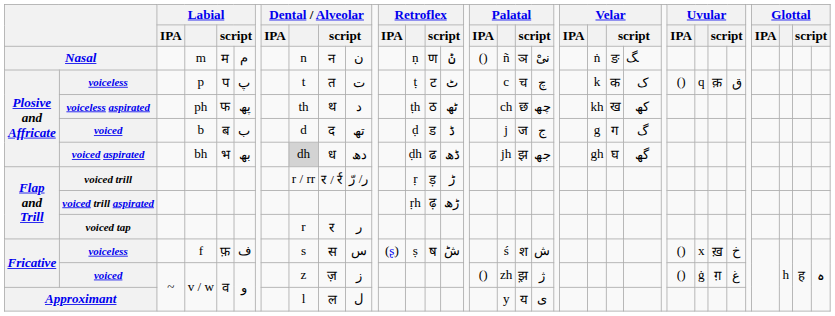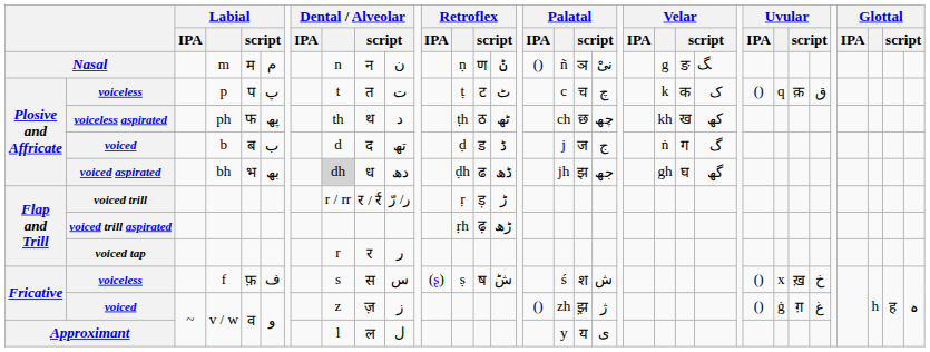 <table class="wikitable" style="text-align: center;">
 <tr>
 <th colspan="2" rowspan="2"></th>
 <th colspan="4"><a href='#'>Labial</a></th>
 <td rowspan="13"></td>
 <th colspan="4"><a href='#'>Dental</a> / <a href='#'>Alveolar</a></th>
 <td rowspan="13"></td>
 <th colspan="4"><a href='#'>Retroflex</a></th>
 <td rowspan="13"></td>
 <th colspan="4"><a href='#'>Palatal</a></th>
 <td rowspan="13"></td>
 <th colspan="4"><a href='#'>Velar</a></th>
 <td rowspan="13"></td>
 <th colspan="4"><a href='#'>Uvular</a></th>
 <td rowspan="13"></td>
 <th colspan="4"><a href='#'>Glottal</a></th>
 </tr>
 <tr>
 <th>IPA</th>
 <th></th>
 <th colspan="2">script</th>
 <th>IPA</th>
 <th></th>
 <th colspan="2">script</th>
 <th>IPA</th>
 <th></th>
 <th colspan="2">script</th>
 <th>IPA</th>
 <th></th>
 <th colspan="2">script</th>
 <th>IPA</th>
 <th></th>
 <th colspan="2">script</th>
 <th>IPA</th>
 <th></th>
 <th colspan="2">script</th>
 <th>IPA</th>
 <th></th>
 <th colspan="2">script</th>
 </tr>
 <tr>
 <th colspan="2"><a href='#'><em>Nasal</em></a></th>
 <td></td>
 <td>m</td>
 <td>म</td>
 <td>م</td>
 <td></td>
 <td>n</td>
 <td>न</td>
 <td>ن</td>
 <td></td>
 <td>ṇ</td>
 <td>ण</td>
 <td>ݨ</td>
 <td>()</td>
 <td>ñ</td>
 <td>ञ</td>
 <td>نیْ</td>
 <td></td>
-<td>ṅ</td>
+<td>g</td>
 <td>ङ</td>
 <td>ن٘گ</td>
 <td></td>
 <td></td>
 <td></td>
 <td></td>
 <td></td>
 <td></td>
 <td></td>
 <td></td>
 </tr>
 <tr>
 <th rowspan="4"><a href='#'><em>Plosive</em></a><br><em>and</em><br><a href='#'><em>Affricate</em></a></th>
 <th><small><a href='#'><em>voiceless</em></a></small></th>
 <td></td>
 <td>p</td>
 <td>प</td>
 <td>پ</td>
 <td></td>
 <td>t</td>
 <td>त</td>
 <td>ت</td>
 <td></td>
 <td>ṭ</td>
 <td>ट</td>
 <td>ٹ</td>
 <td></td>
 <td>c</td>
 <td>च</td>
 <td>چ</td>
 <td></td>
 <td>k</td>
 <td>क</td>
 <td>ک</td>
 <td>()</td>
 <td>q</td>
 <td>क़</td>
 <td>ق</td>
 <td></td>
 <td></td>
 <td></td>
 <td></td>
 </tr>
 <tr>
 <th><small><em><a href='#'>voiceless</a> <a href='#'>aspirated</a></em></small></th>
 <td></td>
 <td>ph</td>
 <td>फ</td>
 <td>پھ</td>
 <td></td>
 <td>th</td>
 <td>थ</td>
 <td>د</td>
 <td></td>
 <td>ṭh</td>
 <td>ठ</td>
 <td>ٹھ</td>
 <td></td>
 <td>ch</td>
 <td>छ</td>
 <td>چھ</td>
 <td></td>
 <td>kh</td>
 <td>ख</td>
 <td>کھ</td>
 <td></td>
 <td></td>
 <td></td>
 <td></td>
 <td></td>
 <td></td>
 <td></td>
 <td></td>
 </tr>
 <tr>
 <th><small><a href='#'><em>voiced</em></a></small></th>
 <td></td>
 <td>b</td>
 <td>ब</td>
 <td>ب</td>
 <td></td>
 <td>d</td>
 <td>द</td>
 <td>تھ</td>
 <td></td>
 <td>ḍ</td>
 <td>ड</td>
 <td>ڈ</td>
 <td></td>
 <td>j</td>
 <td>ज</td>
 <td>ج</td>
 <td></td>
-<td>g</td>
+<td>ṅ</td>
 <td>ग</td>
 <td>گ</td>
 <td></td>
 <td></td>
 <td></td>
 <td></td>
 <td></td>
 <td></td>
 <td></td>
 <td></td>
 </tr>
 <tr>
 <th><small><em><a href='#'>voiced</a> <a href='#'>aspirated</a></em></small></th>
 <td></td>
 <td>bh</td>
 <td>भ</td>
 <td>بھ</td>
 <td></td>
 <td style="background: lightgrey;">dh</td>
 <td>ध</td>
 <td>دھ</td>
 <td></td>
 <td>ḍh</td>
 <td>ढ</td>
 <td>ڈھ</td>
 <td></td>
 <td>jh</td>
 <td>झ</td>
 <td>جھ</td>
 <td></td>
 <td>gh</td>
 <td>घ</td>
 <td>گھ</td>
 <td></td>
 <td></td>
 <td></td>
 <td></td>
 <td></td>
 <td></td>
 <td></td>
 <td></td>
 </tr>
 <tr>
 <th rowspan="3"><a href='#'><em>Flap</em></a><br><em>and</em><br><a href='#'><em>Trill</em></a></th>
 <th><small><em>voiced trill</em></small></th>
 <td></td>
 <td></td>
 <td></td>
 <td></td>
 <td></td>
 <td>r / rr</td>
 <td>र / र्र</td>
 <td>ر/ رّ</td>
 <td></td>
 <td>ṛ</td>
 <td>ड़</td>
 <td>ڑ</td>
 <td></td>
 <td></td>
 <td></td>
 <td></td>
 <td></td>
 <td></td>
 <td></td>
 <td></td>
 <td></td>
 <td></td>
 <td></td>
 <td></td>
 <td></td>
 <td></td>
 <td></td>
 <td></td>
 </tr>
 <tr>
 <th><small><em><a href='#'>voiced</a> trill <a href='#'>aspirated</a></em></small></th>
 <td></td>
 <td></td>
 <td></td>
 <td></td>
 <td></td>
 <td></td>
 <td></td>
 <td></td>
 <td></td>
 <td>ṛh</td>
 <td>ढ़</td>
 <td>ڑھ</td>
 <td></td>
 <td></td>
 <td></td>
 <td></td>
 <td></td>
 <td></td>
 <td></td>
 <td></td>
 <td></td>
 <td></td>
 <td></td>
 <td></td>
 <td></td>
 <td></td>
 <td></td>
 <td></td>
 </tr>
 <tr>
 <th><small><em>voiced tap</em></small></th>
 <td></td>
 <td></td>
 <td></td>
 <td></td>
 <td></td>
 <td>r</td>
 <td>र</td>
 <td>ر</td>
 <td></td>
 <td></td>
 <td></td>
 <td></td>
 <td></td>
 <td></td>
 <td></td>
 <td></td>
 <td></td>
 <td></td>
 <td></td>
 <td></td>
 <td></td>
 <td></td>
 <td></td>
 <td></td>
 <td></td>
 <td></td>
 <td></td>
 <td></td>
 </tr>
 <tr>
 <th rowspan="2"><a href='#'><em>Fricative</em></a></th>
 <th><small><a href='#'><em>voiceless</em></a></small></th>
 <td></td>
 <td>f</td>
 <td>फ़</td>
 <td>ف</td>
 <td></td>
 <td>s</td>
 <td>स</td>
 <td>س</td>
 <td>(<a href='#'>ʂ</a>)</td>
 <td>ṣ</td>
 <td>ष</td>
 <td>شؕ</td>
 <td></td>
 <td>ś</td>
 <td>श</td>
 <td>ش</td>
 <td></td>
 <td></td>
 <td></td>
 <td></td>
 <td>()</td>
 <td>x</td>
 <td>ख़</td>
 <td>خ</td>
 <td rowspan="3"></td>
 <td rowspan="3">h</td>
 <td rowspan="3">ह</td>
 <td rowspan="3">ہ</td>
 </tr>
 <tr>
 <th><small><a href='#'><em>voiced</em></a></small></th>
 <td rowspan="2">~</td>
 <td rowspan="2">v / w</td>
 <td rowspan="2">व</td>
 <td rowspan="2">و</td>
 <td></td>
 <td>z</td>
 <td>ज़</td>
 <td>ز</td>
 <td></td>
 <td></td>
 <td></td>
 <td></td>
 <td>()</td>
 <td>zh</td>
 <td>झ़</td>
 <td>ژ</td>
 <td></td>
 <td></td>
 <td></td>
 <td></td>
 <td>()</td>
 <td>ġ</td>
 <td>ग़</td>
 <td>غ</td>
 </tr>
 <tr>
 <th colspan="2"><a href='#'><em>Approximant</em></a></th>
 <td></td>
 <td>l</td>
 <td>ल</td>
 <td>ل</td>
 <td></td>
 <td></td>
 <td></td>
 <td></td>
 <td></td>
 <td>y</td>
 <td>य</td>
 <td>ی</td>
 <td></td>
 <td></td>
 <td></td>
 <td></td>
 <td></td>
 <td></td>
 <td></td>
 <td></td>
 </tr>
 </table>
